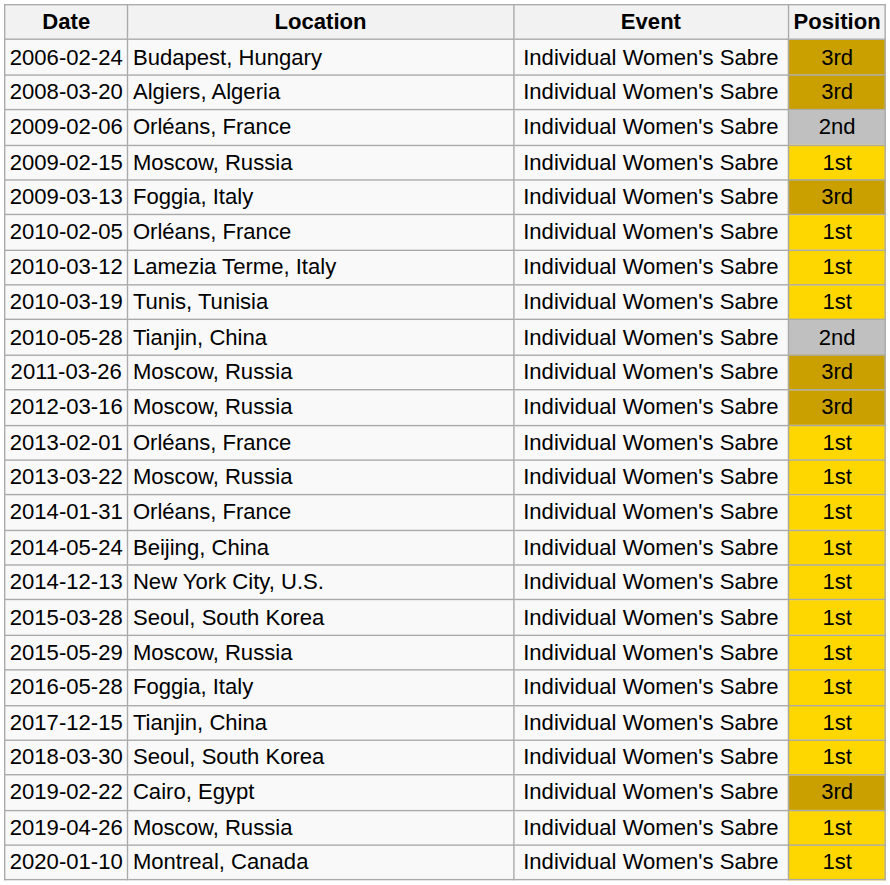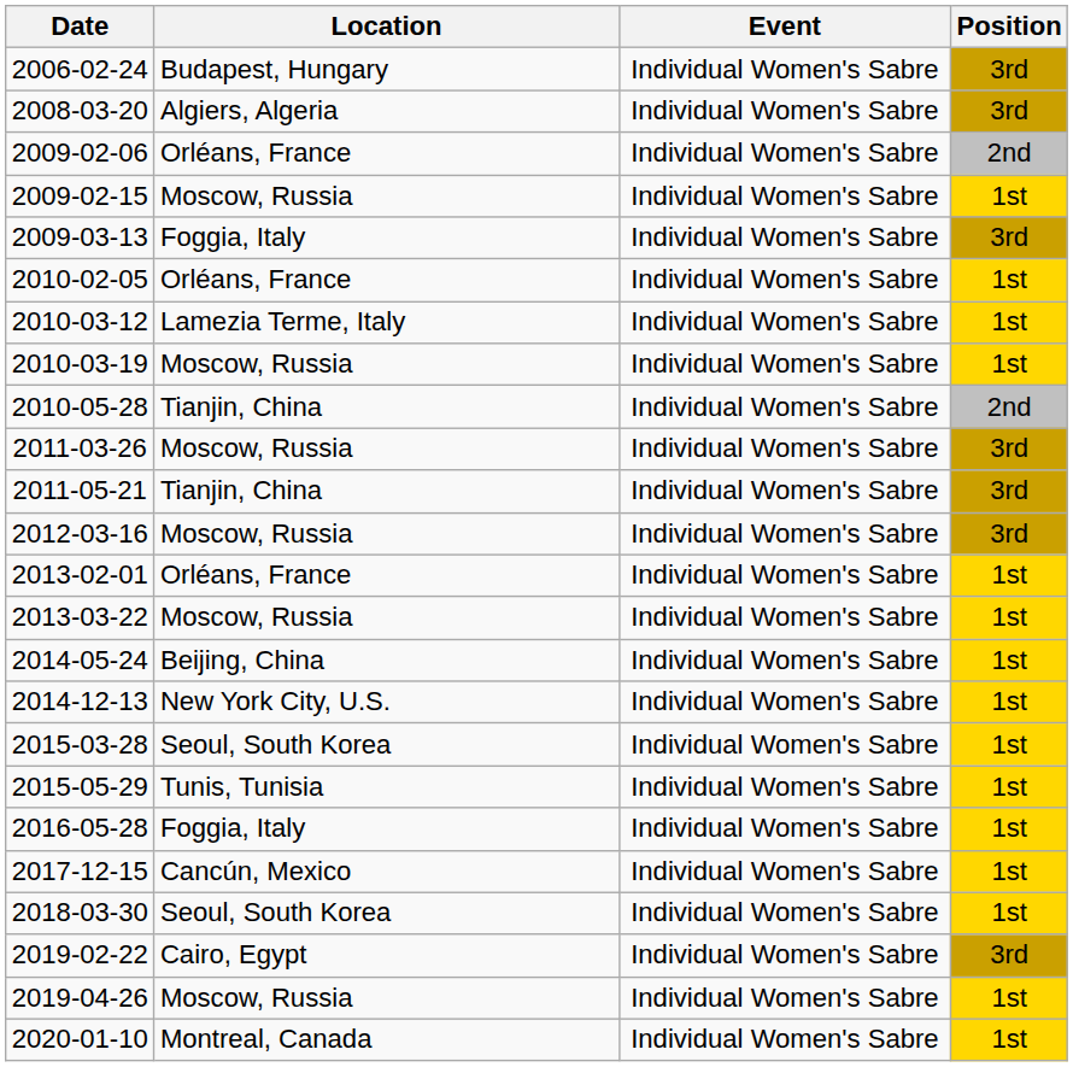 <table class="wikitable" style="text-align:center;">
 <tr>
 <th>Date</th>
 <th style="width:17em">Location</th>
 <th style="width:12em">Event</th>
 <th>Position</th>
 </tr>
 <tr>
 <td>2006-02-24</td>
 <td rowspan="1" align="left"> Budapest, Hungary</td>
 <td>Individual Women's Sabre</td>
 <td bgcolor="caramel">3rd</td>
 </tr>
 <tr>
 <td>2008-03-20</td>
 <td rowspan="1" align="left"> Algiers, Algeria</td>
 <td>Individual Women's Sabre</td>
 <td bgcolor="caramel">3rd</td>
 </tr>
 <tr>
 <td>2009-02-06</td>
 <td rowspan="1" align="left"> Orléans, France</td>
 <td>Individual Women's Sabre</td>
 <td bgcolor="silver">2nd</td>
 </tr>
 <tr>
 <td>2009-02-15</td>
 <td rowspan="1" align="left"> Moscow, Russia</td>
 <td>Individual Women's Sabre</td>
 <td bgcolor="gold">1st</td>
 </tr>
 <tr>
 <td>2009-03-13</td>
 <td rowspan="1" align="left"> Foggia, Italy</td>
 <td>Individual Women's Sabre</td>
 <td bgcolor="caramel">3rd</td>
 </tr>
 <tr>
 <td>2010-02-05</td>
 <td rowspan="1" align="left"> Orléans, France</td>
 <td>Individual Women's Sabre</td>
 <td bgcolor="gold">1st</td>
 </tr>
 <tr>
 <td>2010-03-12</td>
 <td rowspan="1" align="left"> Lamezia Terme, Italy</td>
 <td>Individual Women's Sabre</td>
 <td bgcolor="gold">1st</td>
 </tr>
 <tr>
 <td>2010-03-19</td>
-<td rowspan="1" align="left"> Tunis, Tunisia</td>
+<td rowspan="1" align="left"> Moscow, Russia</td>
 <td>Individual Women's Sabre</td>
 <td bgcolor="gold">1st</td>
 </tr>
 <tr>
 <td>2010-05-28</td>
 <td rowspan="1" align="left"> Tianjin, China</td>
 <td>Individual Women's Sabre</td>
 <td bgcolor="silver">2nd</td>
 </tr>
 <tr>
 <td>2011-03-26</td>
 <td rowspan="1" align="left"> Moscow, Russia</td>
+<td>Individual Women's Sabre</td>
+<td bgcolor="caramel">3rd</td>
+</tr>
+<tr>
+<td>2011-05-21</td>
+<td rowspan="1" align="left"> Tianjin, China</td>
 <td>Individual Women's Sabre</td>
 <td bgcolor="caramel">3rd</td>
 </tr>
 <tr>
 <td>2012-03-16</td>
 <td rowspan="1" align="left"> Moscow, Russia</td>
 <td>Individual Women's Sabre</td>
 <td bgcolor="caramel">3rd</td>
 </tr>
 <tr>
 <td>2013-02-01</td>
 <td rowspan="1" align="left"> Orléans, France</td>
 <td>Individual Women's Sabre</td>
 <td bgcolor="gold">1st</td>
 </tr>
 <tr>
 <td>2013-03-22</td>
 <td rowspan="1" align="left"> Moscow, Russia</td>
-<td>Individual Women's Sabre</td>
-<td bgcolor="gold">1st</td>
-</tr>
-<tr>
-<td>2014-01-31</td>
-<td rowspan="1" align="left"> Orléans, France</td>
 <td>Individual Women's Sabre</td>
 <td bgcolor="gold">1st</td>
 </tr>
 <tr>
 <td>2014-05-24</td>
 <td rowspan="1" align="left"> Beijing, China</td>
 <td>Individual Women's Sabre</td>
 <td bgcolor="gold">1st</td>
 </tr>
 <tr>
 <td>2014-12-13</td>
 <td rowspan="1" align="left"> New York City, U.S.</td>
 <td>Individual Women's Sabre</td>
 <td bgcolor="gold">1st</td>
 </tr>
 <tr>
 <td>2015-03-28</td>
 <td rowspan="1" align="left"> Seoul, South Korea</td>
 <td>Individual Women's Sabre</td>
 <td bgcolor="gold">1st</td>
 </tr>
 <tr>
 <td>2015-05-29</td>
-<td rowspan="1" align="left"> Moscow, Russia</td>
+<td rowspan="1" align="left"> Tunis, Tunisia</td>
 <td>Individual Women's Sabre</td>
 <td bgcolor="gold">1st</td>
 </tr>
 <tr>
 <td>2016-05-28</td>
 <td rowspan="1" align="left"> Foggia, Italy</td>
 <td>Individual Women's Sabre</td>
 <td bgcolor="gold">1st</td>
 </tr>
 <tr>
 <td>2017-12-15</td>
-<td rowspan="1" align="left"> Tianjin, China</td>
+<td rowspan="1" align="left"> Cancún, Mexico</td>
 <td>Individual Women's Sabre</td>
 <td bgcolor="gold">1st</td>
 </tr>
 <tr>
 <td>2018-03-30</td>
 <td rowspan="1" align="left"> Seoul, South Korea</td>
 <td>Individual Women's Sabre</td>
 <td bgcolor="gold">1st</td>
 </tr>
 <tr>
 <td>2019-02-22</td>
 <td rowspan="1" align="left"> Cairo, Egypt</td>
 <td>Individual Women's Sabre</td>
 <td bgcolor="caramel">3rd</td>
 </tr>
 <tr>
 <td>2019-04-26</td>
 <td rowspan="1" align="left"> Moscow, Russia</td>
 <td>Individual Women's Sabre</td>
 <td bgcolor="gold">1st</td>
 </tr>
 <tr>
 <td>2020-01-10</td>
 <td rowspan="1" align="left"> Montreal, Canada</td>
 <td>Individual Women's Sabre</td>
 <td bgcolor="gold">1st</td>
 </tr>
 </table>
